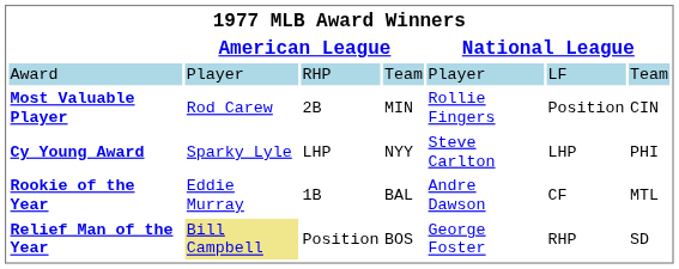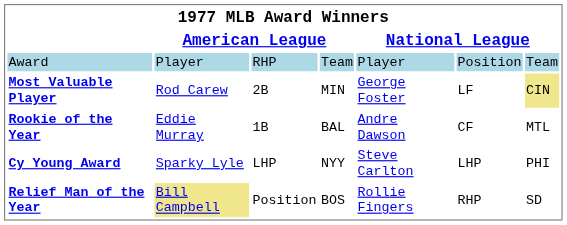 <table cellpadding="1"  style="width:490px; font-size:90%; border:1px solid gray;">
 <tr style="text-align:center; font-size:larger;">
 <td colspan=7><strong>1977 MLB Award Winners</strong></td>
 </tr>
 <tr style="text-align:center; font-size:larger;">
 <td> </td>
 <td colspan=3><strong><a href='#'>American League</a></strong></td>
 <td colspan=3><strong><a href='#'>National League</a></strong></td>
 </tr>
 <tr style="background:lightblue;">
 <td>Award</td>
 <td>Player</td>
 <td>RHP</td>
 <td>Team</td>
 <td>Player</td>
-<td>LF</td>
+<td>Position</td>
 <td>Team</td>
 </tr>
 <tr>
 <td><strong><a href='#'>Most Valuable Player</a></strong></td>
 <td><a href='#'>Rod Carew</a></td>
 <td>2B</td>
 <td>MIN</td>
-<td><a href='#'>Rollie Fingers</a></td>
-<td>Position</td>
-<td>CIN</td>
+<td><a href='#'>George Foster</a></td>
+<td>LF</td>
+<td style="background: khaki;">CIN</td>
+</tr>
+<tr>
+<td><strong><a href='#'>Rookie of the Year</a></strong></td>
+<td><a href='#'>Eddie Murray</a></td>
+<td>1B</td>
+<td>BAL</td>
+<td><a href='#'>Andre Dawson</a></td>
+<td>CF</td>
+<td>MTL</td>
 </tr>
 <tr>
 <td><strong><a href='#'>Cy Young Award</a></strong></td>
 <td><a href='#'>Sparky Lyle</a></td>
 <td>LHP</td>
 <td>NYY</td>
 <td><a href='#'>Steve Carlton</a></td>
 <td>LHP</td>
 <td>PHI</td>
 </tr>
 <tr>
-<td><strong><a href='#'>Rookie of the Year</a></strong></td>
-<td><a href='#'>Eddie Murray</a></td>
-<td>1B</td>
-<td>BAL</td>
-<td><a href='#'>Andre Dawson</a></td>
-<td>CF</td>
-<td>MTL</td>
-</tr>
-<tr>
 <td><strong><a href='#'>Relief Man of the Year</a></strong></td>
 <td style="background: khaki;"><a href='#'>Bill Campbell</a></td>
 <td>Position</td>
 <td>BOS</td>
-<td><a href='#'>George Foster</a></td>
+<td><a href='#'>Rollie Fingers</a></td>
 <td>RHP</td>
 <td>SD</td>
 </tr>
 </table>
